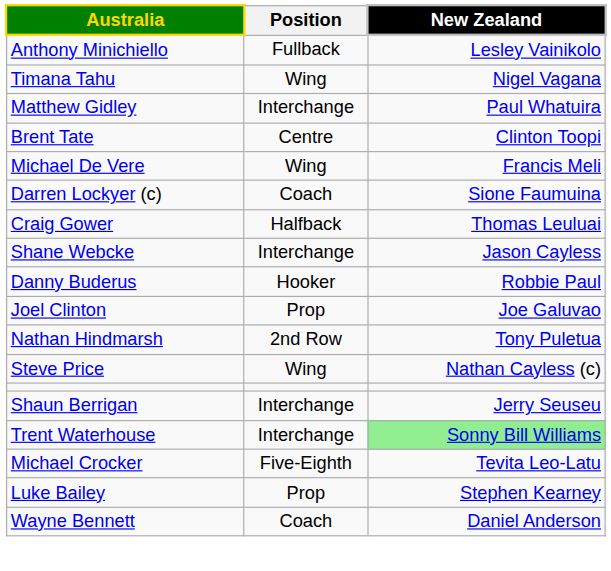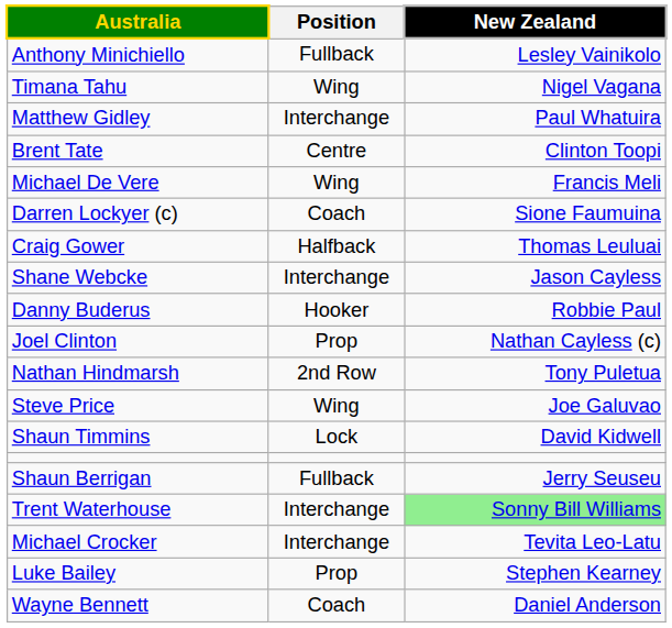 <table style="margin: 1em auto 1em auto" class="wikitable">
 <tr>
 <th align="centre" width="200" style="border: 2px solid gold; background: green; color: gold">Australia</th>
 <th width="100">Position</th>
 <th align="centre" width="200" style="border: 2px solid silver; background: black; color: white">New Zealand</th>
 </tr>
 <tr>
 <td align="left"> <a href='#'>Anthony Minichiello</a></td>
 <td align="center">Fullback</td>
 <td align="right"><a href='#'>Lesley Vainikolo</a> </td>
 </tr>
 <tr>
 <td align="left"> <a href='#'>Timana Tahu</a></td>
 <td align="center">Wing</td>
 <td align="right"><a href='#'>Nigel Vagana</a> </td>
 </tr>
 <tr>
 <td align="left"> <a href='#'>Matthew Gidley</a></td>
 <td align="center">Interchange</td>
 <td align="right"><a href='#'>Paul Whatuira</a> </td>
 </tr>
 <tr>
 <td align="left"> <a href='#'>Brent Tate</a></td>
 <td align="center">Centre</td>
 <td align="right"><a href='#'>Clinton Toopi</a> </td>
 </tr>
 <tr>
 <td align="left"> <a href='#'>Michael De Vere</a></td>
 <td align="center">Wing</td>
 <td align="right"><a href='#'>Francis Meli</a> </td>
 </tr>
 <tr>
 <td align="left"> <a href='#'>Darren Lockyer</a> (c)</td>
 <td align="center">Coach</td>
 <td align="right"><a href='#'>Sione Faumuina</a> </td>
 </tr>
 <tr>
 <td align="left"> <a href='#'>Craig Gower</a></td>
 <td align="center">Halfback</td>
 <td align="right"><a href='#'>Thomas Leuluai</a> </td>
 </tr>
 <tr>
 <td align="left"> <a href='#'>Shane Webcke</a></td>
 <td align="center">Interchange</td>
 <td align="right"><a href='#'>Jason Cayless</a> </td>
 </tr>
 <tr>
 <td align="left"> <a href='#'>Danny Buderus</a></td>
 <td align="center">Hooker</td>
 <td align="right"><a href='#'>Robbie Paul</a> </td>
 </tr>
 <tr>
 <td align="left"> <a href='#'>Joel Clinton</a></td>
 <td align="center">Prop</td>
-<td align="right"><a href='#'>Joe Galuvao</a> </td>
+<td align="right"><a href='#'>Nathan Cayless</a> (c) </td>
 </tr>
 <tr>
 <td align="left"> <a href='#'>Nathan Hindmarsh</a></td>
 <td align="center">2nd Row</td>
 <td align="right"><a href='#'>Tony Puletua</a> </td>
 </tr>
 <tr>
 <td align="left"> <a href='#'>Steve Price</a></td>
 <td align="center">Wing</td>
-<td align="right"><a href='#'>Nathan Cayless</a> (c) </td>
+<td align="right"><a href='#'>Joe Galuvao</a> </td>
+</tr>
+<tr>
+<td align="left"> <a href='#'>Shaun Timmins</a></td>
+<td align="center">Lock</td>
+<td align="right"><a href='#'>David Kidwell</a> </td>
 </tr>
 <tr>
 <td></td>
 <td></td>
 <td></td>
 </tr>
 <tr>
 <td align="left"> <a href='#'>Shaun Berrigan</a></td>
-<td align="center">Interchange</td>
+<td align="center">Fullback</td>
 <td align="right"><a href='#'>Jerry Seuseu</a> </td>
 </tr>
 <tr>
 <td align="left"> <a href='#'>Trent Waterhouse</a></td>
 <td align="center">Interchange</td>
 <td align="right" style="background: lightgreen;"><a href='#'>Sonny Bill Williams</a> </td>
 </tr>
 <tr>
 <td align="left"> <a href='#'>Michael Crocker</a></td>
-<td align="center">Five-Eighth</td>
+<td align="center">Interchange</td>
 <td align="right"><a href='#'>Tevita Leo-Latu</a> </td>
 </tr>
 <tr>
 <td align="left"> <a href='#'>Luke Bailey</a></td>
 <td align="center">Prop</td>
 <td align="right"><a href='#'>Stephen Kearney</a> </td>
 </tr>
 <tr>
 <td align="left"> <a href='#'>Wayne Bennett</a></td>
 <td align="center">Coach</td>
 <td align="right"><a href='#'>Daniel Anderson</a> </td>
 </tr>
 </table>
